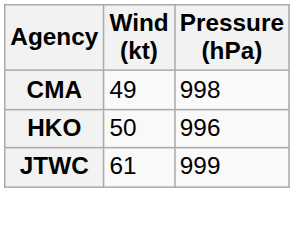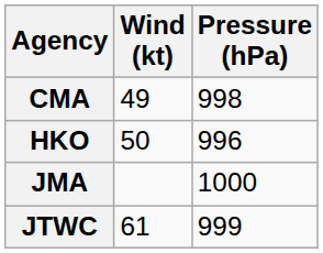 <table class="wikitable floatleft">
 <tr>
 <th>Agency</th>
 <th>Wind<br>(kt)</th>
 <th>Pressure<br>(hPa)</th>
 </tr>
 <tr>
 <th>CMA</th>
 <td>49</td>
 <td>998</td>
 </tr>
 <tr>
 <th>HKO</th>
 <td>50</td>
 <td>996</td>
 </tr>
 <tr>
+<th>JMA</th>
+<td></td>
+<td>1000</td>
+</tr>
+<tr>
 <th>JTWC</th>
 <td>61</td>
 <td>999</td>
 </tr>
 </table>
